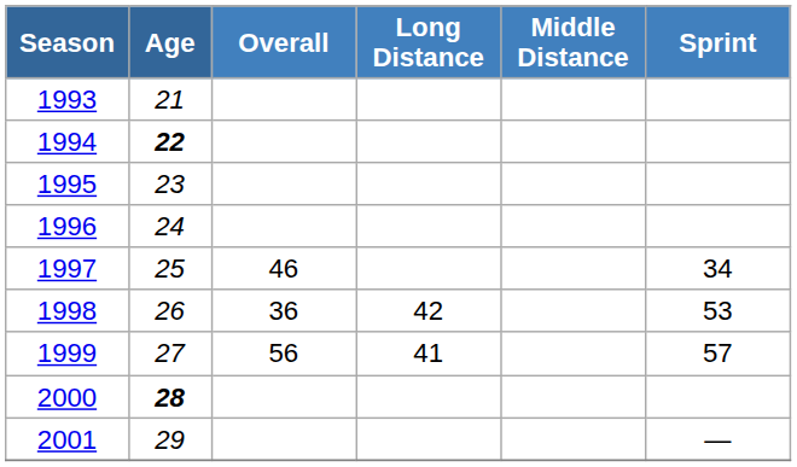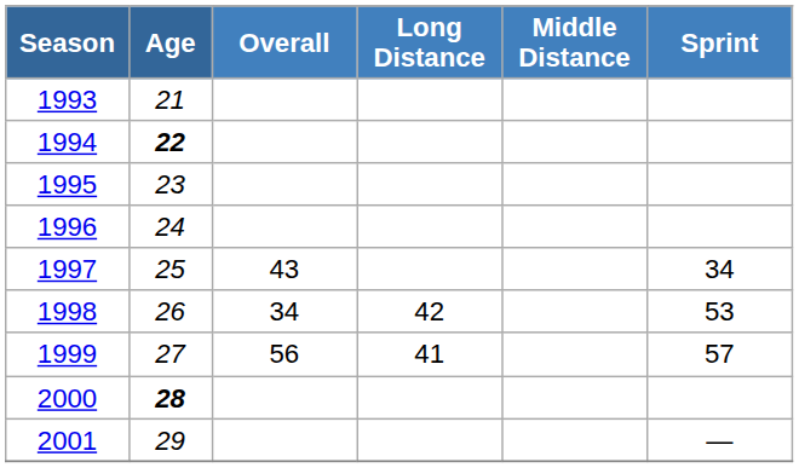 <table class="wikitable" style="font-size:95%; text-align:center; border:grey solid 1px; border-collapse:collapse; background:#ffffff;">
 <tr>
 <th style="background-color:#369; color:white; width:60px;" rowspan="2"> Season </th>
 <th style="background-color:#369; color:white; width:40px;" rowspan="2"> Age </th>
 </tr>
 <tr>
 <th style="background-color:#4180be; color:white; width:75px;">Overall</th>
 <th style="background-color:#4180be; color:white; width:75px;">Long Distance</th>
 <th style="background-color:#4180be; color:white; width:75px;">Middle Distance</th>
 <th style="background-color:#4180be; color:white; width:75px;">Sprint</th>
 </tr>
 <tr>
 <td><a href='#'>1993</a></td>
 <td><em>21</em></td>
 <td></td>
 <td></td>
 <td></td>
 <td></td>
 </tr>
 <tr>
 <td><a href='#'>1994</a></td>
 <td><strong><em>22</em></strong></td>
 <td></td>
 <td></td>
 <td></td>
 <td></td>
 </tr>
 <tr>
 <td><a href='#'>1995</a></td>
 <td><em>23</em></td>
 <td></td>
 <td></td>
 <td></td>
 <td></td>
 </tr>
 <tr>
 <td><a href='#'>1996</a></td>
 <td><em>24</em></td>
 <td></td>
 <td></td>
 <td></td>
 <td></td>
 </tr>
 <tr>
 <td><a href='#'>1997</a></td>
 <td><em>25</em></td>
-<td>46</td>
+<td>43</td>
 <td></td>
 <td></td>
 <td>34</td>
 </tr>
 <tr>
 <td><a href='#'>1998</a></td>
 <td><em>26</em></td>
-<td>36</td>
+<td>34</td>
 <td>42</td>
 <td></td>
 <td>53</td>
 </tr>
 <tr>
 <td><a href='#'>1999</a></td>
 <td><em>27</em></td>
 <td>56</td>
 <td>41</td>
 <td></td>
 <td>57</td>
 </tr>
 <tr>
 <td><a href='#'>2000</a></td>
 <td><strong><em>28</em></strong></td>
 <td></td>
 <td></td>
 <td></td>
 <td></td>
 </tr>
 <tr>
 <td><a href='#'>2001</a></td>
 <td><em>29</em></td>
 <td></td>
 <td></td>
 <td></td>
 <td>—</td>
 </tr>
 <tr>
 </tr>
 </table>
